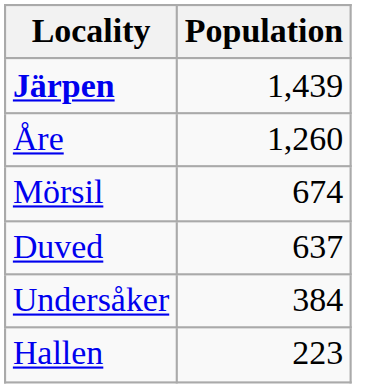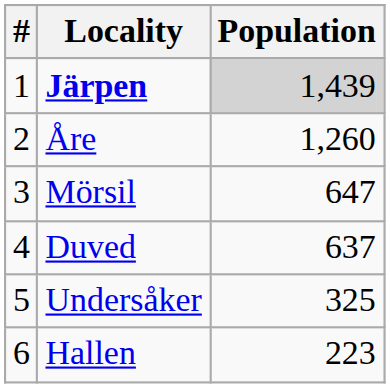 <table class="wikitable">
 <tr>
+<th>#</th>
 <th>Locality</th>
 <th>Population</th>
 </tr>
 <tr>
+<td>1</td>
 <td><strong><a href='#'>Järpen</a></strong></td>
-<td align="right">1,439</td>
+<td align="right" style="background: lightgrey;">1,439</td>
 </tr>
 <tr>
+<td>2</td>
 <td><a href='#'>Åre</a></td>
 <td align="right">1,260</td>
 </tr>
 <tr>
+<td>3</td>
 <td><a href='#'>Mörsil</a></td>
-<td align="right">674</td>
+<td align="right">647</td>
 </tr>
 <tr>
+<td>4</td>
 <td><a href='#'>Duved</a></td>
 <td align="right">637</td>
 </tr>
 <tr>
+<td>5</td>
 <td><a href='#'>Undersåker</a></td>
-<td align="right">384</td>
+<td align="right">325</td>
 </tr>
 <tr>
+<td>6</td>
 <td><a href='#'>Hallen</a></td>
 <td align="right">223</td>
 </tr>
 </table>
